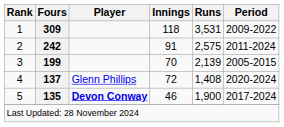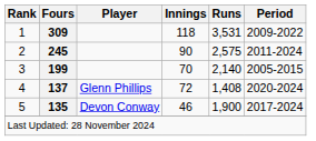 <table class="wikitable plainrowheaders sortable">
 <tr>
 <th scope=col>Rank</th>
 <th scope=col>Fours</th>
 <th scope=col>Player</th>
 <th scope=col>Innings</th>
 <th scope=col>Runs</th>
 <th scope=col>Period</th>
 </tr>
 <tr>
 <td align=center>1</td>
 <th scope=row style=text-align:center;>309</th>
 <td></td>
 <td align=center>118</td>
 <td align=center>3,531</td>
 <td>2009-2022</td>
 </tr>
 <tr>
 <td align=center>2</td>
-<th scope=row style=text-align:center;>242</th>
+<th scope=row style=text-align:center;>245</th>
 <td></td>
-<td align=center>91</td>
+<td align=center>90</td>
 <td align=center>2,575</td>
 <td>2011-2024</td>
 </tr>
 <tr>
 <td align=center>3</td>
 <th scope=row style=text-align:center;>199</th>
 <td></td>
 <td align=center>70</td>
-<td align=center>2,139</td>
+<td align=center>2,140</td>
 <td>2005-2015</td>
 </tr>
 <tr>
 <td align="center">4</td>
 <th scope="row" style="text-align:center;">137</th>
 <td><a href='#'>Glenn Phillips</a></td>
 <td align=center>72</td>
 <td align="center">1,408</td>
 <td>2020-2024</td>
 </tr>
 <tr>
 <td align="center">5</td>
 <th>135</th>
-<td><strong><a href='#'>Devon Conway</a></strong></td>
+<td><a href='#'>Devon Conway</a></td>
 <td align=center>46</td>
 <td align="center">1,900</td>
 <td>2017-2024</td>
 </tr>
 <tr>
 </tr>
 <tr class=sortbottom>
 <td colspan=6><small>Last Updated: 28 November 2024</small></td>
 </tr>
 </table>
